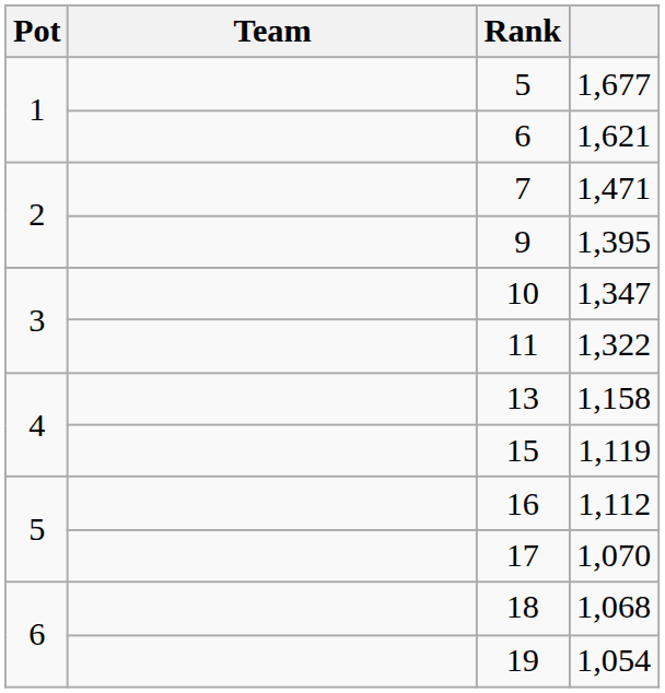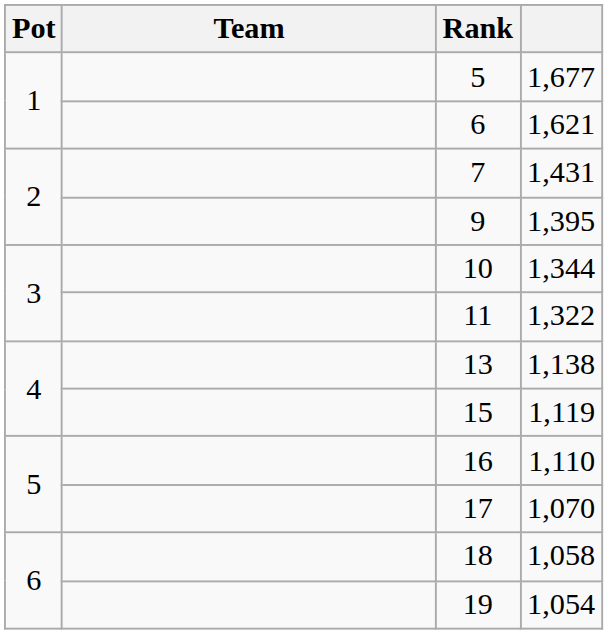 <table class="wikitable" style="text-align:center">
 <tr>
 <th>Pot</th>
 <th width="190">Team</th>
 <th>Rank</th>
 <th></th>
 </tr>
 <tr>
 <td rowspan="2">1</td>
 <td style="text-align:left"></td>
 <td>5</td>
 <td style="text-align:right">1,677</td>
 </tr>
 <tr>
 <td style="text-align:left"></td>
 <td>6</td>
 <td style="text-align:right">1,621</td>
 </tr>
 <tr>
 <td rowspan="2">2</td>
 <td style="text-align:left"></td>
 <td>7</td>
-<td style="text-align:right">1,471</td>
+<td style="text-align:right">1,431</td>
 </tr>
 <tr>
 <td style="text-align:left"></td>
 <td>9</td>
 <td style="text-align:right">1,395</td>
 </tr>
 <tr>
 <td rowspan="2">3</td>
 <td style="text-align:left"></td>
 <td>10</td>
-<td style="text-align:right">1,347</td>
+<td style="text-align:right">1,344</td>
 </tr>
 <tr>
 <td style="text-align:left"></td>
 <td>11</td>
 <td style="text-align:right">1,322</td>
 </tr>
 <tr>
 <td rowspan="2">4</td>
 <td style="text-align:left"></td>
 <td>13</td>
-<td style="text-align:right">1,158</td>
+<td style="text-align:right">1,138</td>
 </tr>
 <tr>
 <td style="text-align:left"></td>
 <td>15</td>
 <td style="text-align:right">1,119</td>
 </tr>
 <tr>
 <td rowspan="2">5</td>
 <td style="text-align:left"></td>
 <td>16</td>
-<td style="text-align:right">1,112</td>
+<td style="text-align:right">1,110</td>
 </tr>
 <tr>
 <td style="text-align:left"></td>
 <td>17</td>
 <td style="text-align:right">1,070</td>
 </tr>
 <tr>
 <td rowspan="2">6</td>
 <td style="text-align:left"></td>
 <td>18</td>
-<td style="text-align:right">1,068</td>
+<td style="text-align:right">1,058</td>
 </tr>
 <tr>
 <td style="text-align:left"></td>
 <td>19</td>
 <td style="text-align:right">1,054</td>
 </tr>
 </table>
